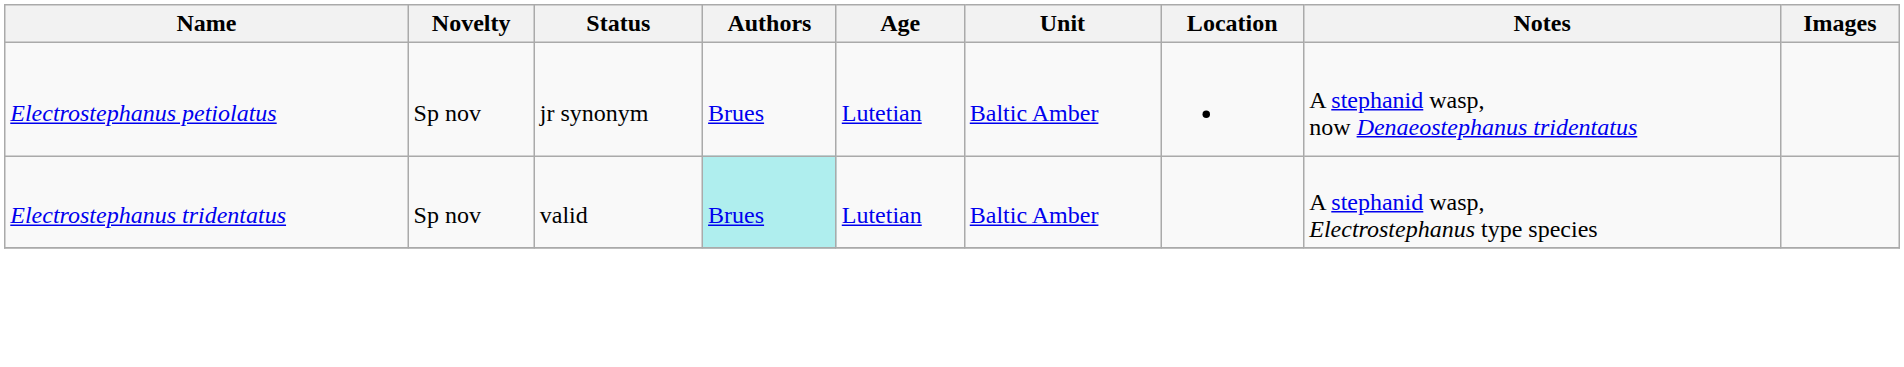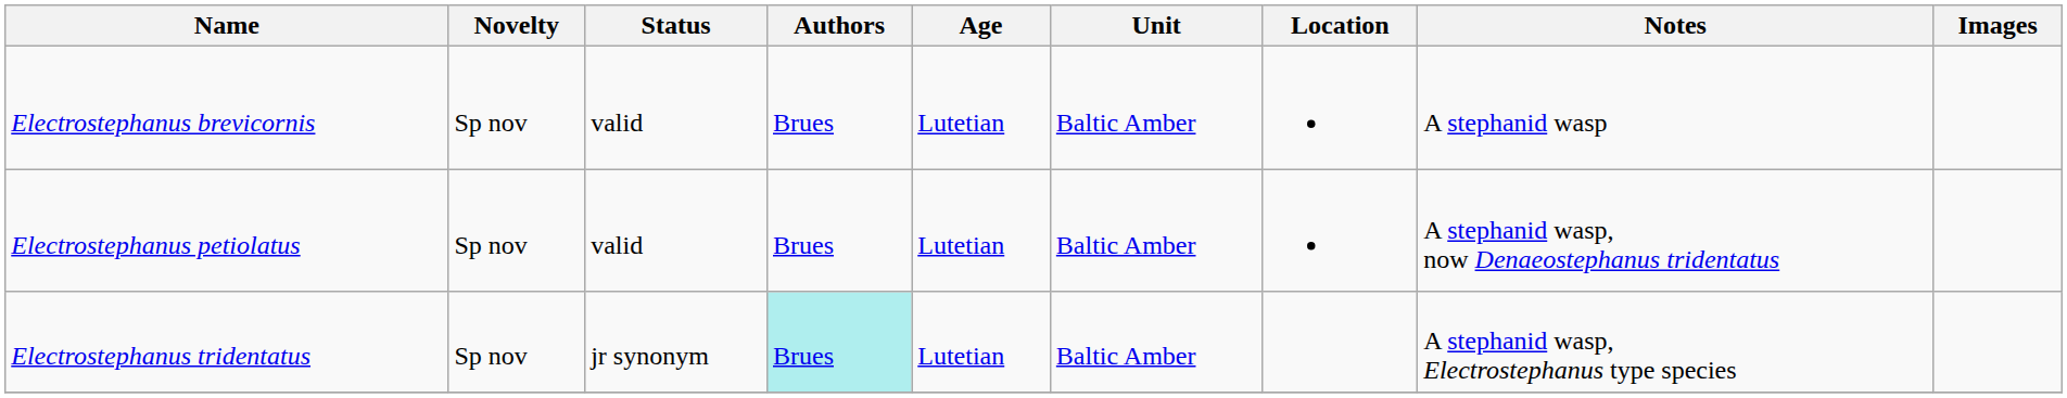 <table class="wikitable sortable" align="center" width="100%">
 <tr>
 <th>Name</th>
 <th>Novelty</th>
 <th>Status</th>
 <th>Authors</th>
 <th>Age</th>
 <th>Unit</th>
 <th>Location</th>
 <th>Notes</th>
 <th>Images</th>
 </tr>
 <tr>
+<td><br><em><a href='#'>Electrostephanus brevicornis</a></em></td>
+<td><br>Sp nov</td>
+<td><br>valid</td>
+<td><br><a href='#'>Brues</a></td>
+<td><br><a href='#'>Lutetian</a></td>
+<td><br><a href='#'>Baltic Amber</a></td>
+<td><br><ul><li></li></ul></td>
+<td><br>A <a href='#'>stephanid</a> wasp</td>
+<td></td>
+</tr>
+<tr>
 <td><br><em><a href='#'>Electrostephanus petiolatus</a></em></td>
 <td><br>Sp nov</td>
-<td><br>jr synonym</td>
+<td><br>valid</td>
 <td><br><a href='#'>Brues</a></td>
 <td><br><a href='#'>Lutetian</a></td>
 <td><br><a href='#'>Baltic Amber</a></td>
 <td><br><ul><li></li></ul></td>
 <td><br>A <a href='#'>stephanid</a> wasp,<br> now <em><a href='#'>Denaeostephanus tridentatus</a></em></td>
 <td><br></td>
 </tr>
 <tr>
 <td><br><em><a href='#'>Electrostephanus tridentatus</a></em></td>
 <td><br>Sp nov</td>
-<td><br>valid</td>
+<td><br>jr synonym</td>
 <td style="background: paleturquoise;"><br><a href='#'>Brues</a></td>
 <td><br><a href='#'>Lutetian</a></td>
 <td><br><a href='#'>Baltic Amber</a></td>
 <td></td>
 <td><br>A <a href='#'>stephanid</a> wasp,<br> <em>Electrostephanus</em> type species</td>
 <td></td>
 </tr>
 <tr>
 </tr>
 </table>
